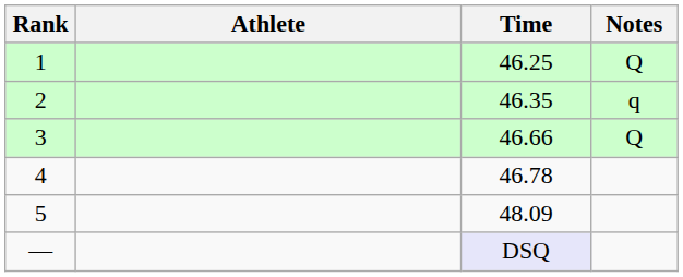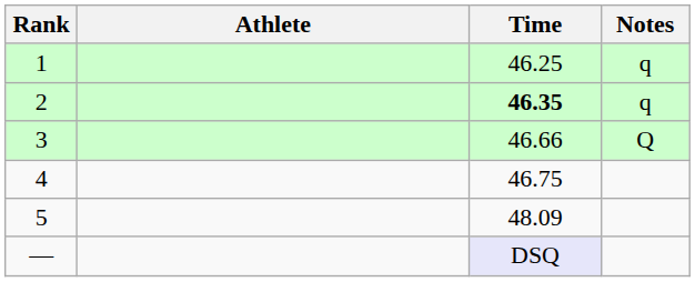 <table class="wikitable" style="text-align:center">
 <tr>
 <th width=40>Rank</th>
 <th width=250>Athlete</th>
 <th width=80>Time</th>
 <th width=50>Notes</th>
 </tr>
 <tr bgcolor=ccffcc>
 <td>1</td>
 <td align=left></td>
 <td>46.25</td>
-<td>Q</td>
+<td>q</td>
 </tr>
 <tr bgcolor=ccffcc>
 <td>2</td>
 <td align=left></td>
-<td>46.35</td>
+<td><strong>46.35</strong></td>
 <td>q</td>
 </tr>
 <tr bgcolor=ccffcc>
 <td>3</td>
 <td align=left></td>
 <td>46.66</td>
 <td>Q</td>
 </tr>
 <tr>
 <td>4</td>
 <td align=left></td>
-<td>46.78</td>
+<td>46.75</td>
 <td></td>
 </tr>
 <tr>
 <td>5</td>
 <td align=left></td>
 <td>48.09</td>
 <td></td>
 </tr>
 <tr>
 <td>—</td>
 <td align=left></td>
 <td style="background: lavender;">DSQ</td>
 <td></td>
 </tr>
 </table>
